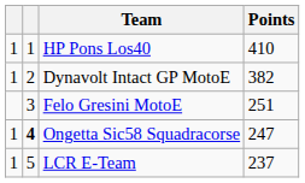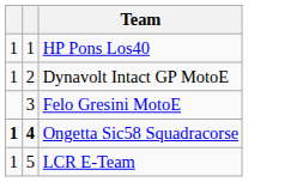 <table class="wikitable" style="font-size: 95%;">
 <tr>
 <th></th>
 <th></th>
 <th>Team</th>
-<th>Points</th>
 </tr>
 <tr>
 <td> 1</td>
 <td align=center>1</td>
 <td> <a href='#'>HP Pons Los40</a></td>
-<td align=left>410</td>
 </tr>
 <tr>
 <td> 1</td>
 <td align=center>2</td>
 <td> Dynavolt Intact GP MotoE</td>
-<td align=left>382</td>
 </tr>
 <tr>
 <td></td>
 <td align=center>3</td>
 <td> <a href='#'>Felo Gresini MotoE</a></td>
-<td align=left>251</td>
 </tr>
 <tr>
-<td> 1</td>
+<td><strong> 1</strong></td>
 <td align=center><strong>4</strong></td>
 <td> <a href='#'>Ongetta Sic58 Squadracorse</a></td>
-<td align=left>247</td>
 </tr>
 <tr>
 <td> 1</td>
 <td align=center>5</td>
 <td> <a href='#'>LCR E-Team</a></td>
-<td align=left>237</td>
 </tr>
 </table>
